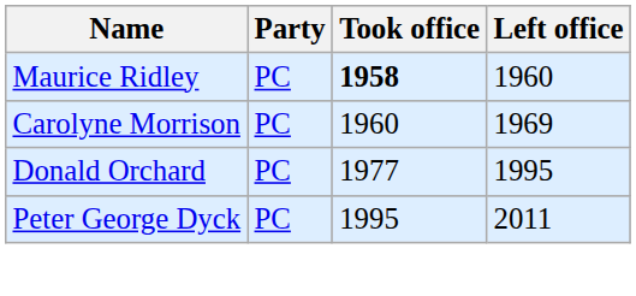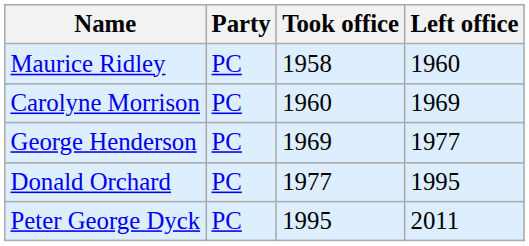 <table class="wikitable">
 <tr>
 <th>Name</th>
 <th>Party</th>
 <th>Took office</th>
 <th>Left office</th>
 </tr>
 <tr bgcolor=#DDEEFF>
 <td><a href='#'>Maurice Ridley</a></td>
 <td><a href='#'>PC</a></td>
-<td><strong>1958</strong></td>
+<td>1958</td>
 <td>1960</td>
 </tr>
 <tr bgcolor=#DDEEFF>
 <td><a href='#'>Carolyne Morrison</a></td>
 <td><a href='#'>PC</a></td>
 <td>1960</td>
 <td>1969</td>
+</tr>
+<tr bgcolor=#DDEEFF>
+<td><a href='#'>George Henderson</a></td>
+<td><a href='#'>PC</a></td>
+<td>1969</td>
+<td>1977</td>
 </tr>
 <tr bgcolor=#DDEEFF>
 <td><a href='#'>Donald Orchard</a></td>
 <td><a href='#'>PC</a></td>
 <td>1977</td>
 <td>1995</td>
 </tr>
 <tr bgcolor=#DDEEFF>
 <td><a href='#'>Peter George Dyck</a></td>
 <td><a href='#'>PC</a></td>
 <td>1995</td>
 <td>2011</td>
 </tr>
 </table>
